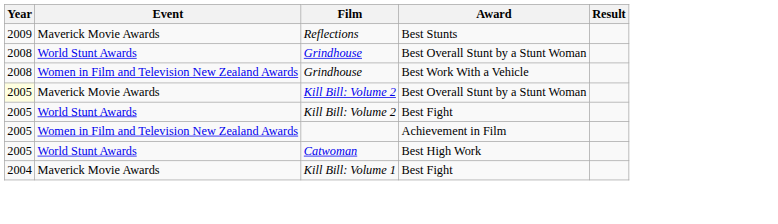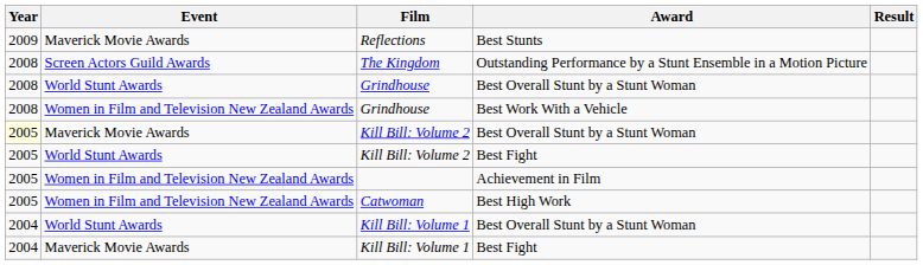 <table class="wikitable sortable">
 <tr>
 <th>Year</th>
 <th>Event</th>
 <th>Film</th>
 <th>Award</th>
 <th>Result</th>
 </tr>
 <tr>
 <td>2009</td>
 <td>Maverick Movie Awards</td>
 <td><em>Reflections</em></td>
 <td>Best Stunts</td>
+<td></td>
+</tr>
+<tr>
+<td>2008</td>
+<td><a href='#'>Screen Actors Guild Awards</a></td>
+<td><em><a href='#'>The Kingdom</a></em></td>
+<td>Outstanding Performance by a Stunt Ensemble in a Motion Picture</td>
 <td></td>
 </tr>
 <tr>
 <td>2008</td>
 <td><a href='#'>World Stunt Awards</a></td>
 <td><em><a href='#'>Grindhouse</a></em></td>
 <td>Best Overall Stunt by a Stunt Woman</td>
 <td></td>
 </tr>
 <tr>
 <td>2008</td>
 <td><a href='#'>Women in Film and Television New Zealand Awards</a></td>
 <td><em>Grindhouse</em></td>
 <td>Best Work With a Vehicle</td>
 <td></td>
 </tr>
 <tr>
 <td style="background: lightyellow;">2005</td>
 <td>Maverick Movie Awards</td>
 <td><em><a href='#'>Kill Bill: Volume 2</a></em></td>
 <td>Best Overall Stunt by a Stunt Woman</td>
 <td></td>
 </tr>
 <tr>
 <td>2005</td>
 <td><a href='#'>World Stunt Awards</a></td>
 <td><em>Kill Bill: Volume 2</em></td>
 <td>Best Fight</td>
 <td></td>
 </tr>
 <tr>
 <td>2005</td>
 <td><a href='#'>Women in Film and Television New Zealand Awards</a></td>
 <td></td>
 <td Achievement in Film>Achievement in Film</td>
 <td></td>
 </tr>
 <tr>
 <td>2005</td>
-<td><a href='#'>World Stunt Awards</a></td>
+<td><a href='#'>Women in Film and Television New Zealand Awards</a></td>
 <td><em><a href='#'>Catwoman</a></em></td>
 <td>Best High Work</td>
+<td></td>
+</tr>
+<tr>
+<td>2004</td>
+<td><a href='#'>World Stunt Awards</a></td>
+<td><em><a href='#'>Kill Bill: Volume 1</a></em></td>
+<td>Best Overall Stunt by a Stunt Woman</td>
 <td></td>
 </tr>
 <tr>
 <td>2004</td>
 <td>Maverick Movie Awards</td>
 <td><em>Kill Bill: Volume 1</em></td>
 <td>Best Fight</td>
 <td></td>
 </tr>
 </table>
